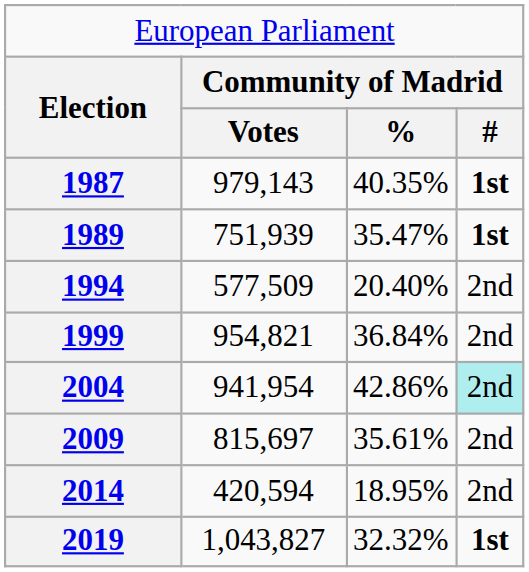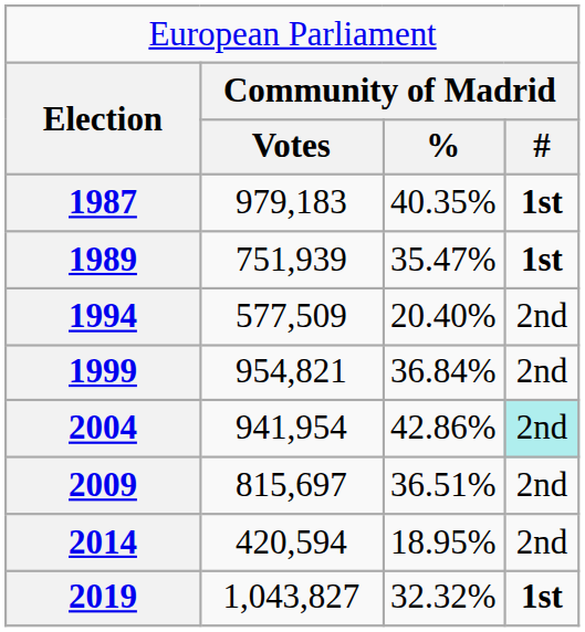 <table class="wikitable" style="font-size:90%; text-align:center;">
 <tr>
 <td colspan="4"><a href='#'>European Parliament</a></td>
 </tr>
 <tr>
 <th rowspan="2" width="75">Election</th>
 <th colspan="3">Community of Madrid</th>
 </tr>
 <tr>
 <th width="70">Votes</th>
 <th width="35">%</th>
 <th width="25">#</th>
 </tr>
 <tr>
 <th><a href='#'>1987</a></th>
-<td>979,143</td>
+<td>979,183</td>
 <td>40.35%</td>
 <td><strong>1st</strong></td>
 </tr>
 <tr>
 <th><a href='#'>1989</a></th>
 <td>751,939</td>
 <td>35.47%</td>
 <td><strong>1st</strong></td>
 </tr>
 <tr>
 <th><a href='#'>1994</a></th>
 <td>577,509</td>
 <td>20.40%</td>
 <td>2nd</td>
 </tr>
 <tr>
 <th><a href='#'>1999</a></th>
 <td>954,821</td>
 <td>36.84%</td>
 <td>2nd</td>
 </tr>
 <tr>
 <th><a href='#'>2004</a></th>
 <td>941,954</td>
 <td>42.86%</td>
 <td style="background: paleturquoise;">2nd</td>
 </tr>
 <tr>
 <th><a href='#'>2009</a></th>
 <td>815,697</td>
-<td>35.61%</td>
+<td>36.51%</td>
 <td>2nd</td>
 </tr>
 <tr>
 <th><a href='#'>2014</a></th>
 <td>420,594</td>
 <td>18.95%</td>
 <td>2nd</td>
 </tr>
 <tr>
 <th><a href='#'>2019</a></th>
 <td>1,043,827</td>
 <td>32.32%</td>
 <td><strong>1st</strong></td>
 </tr>
 </table>
